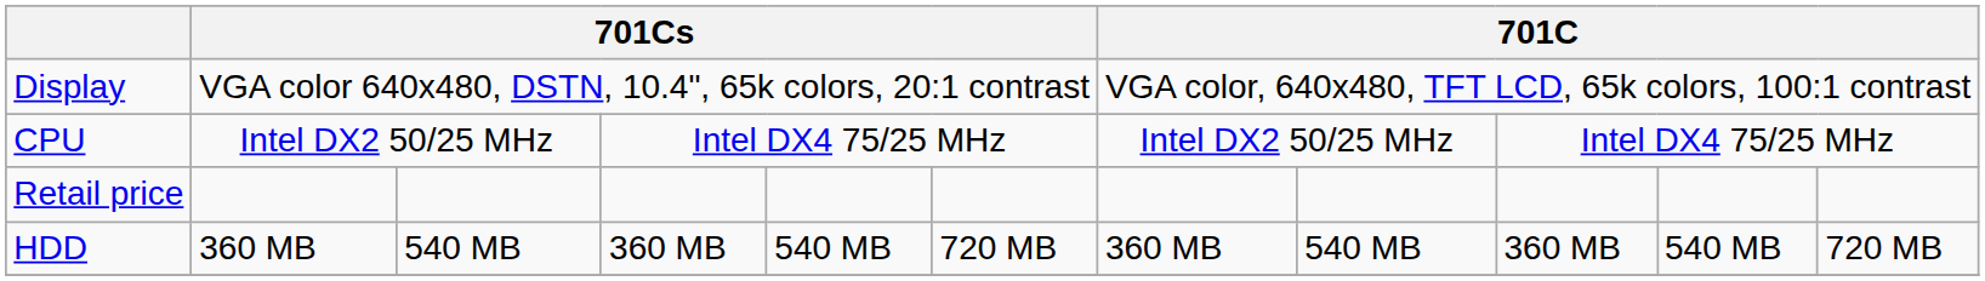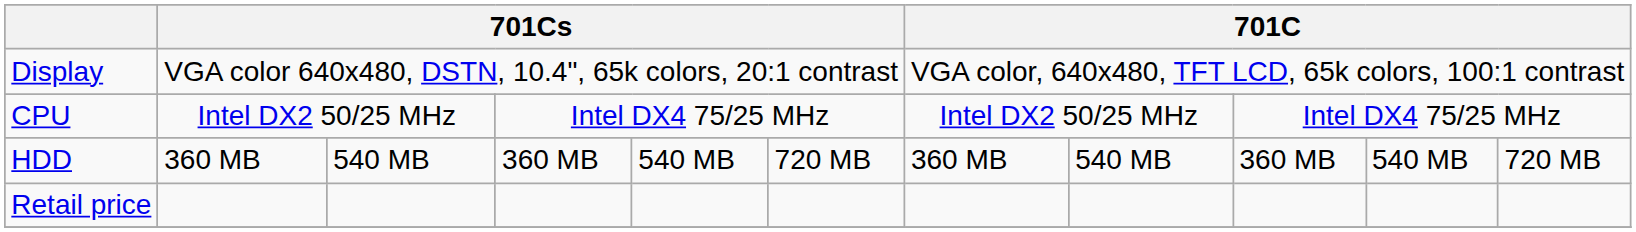 <table class="wikitable">
 <tr>
 <th></th>
 <th colspan="5" align="center">701Cs</th>
 <th colspan="5" align="center">701C</th>
 </tr>
 <tr>
 <td><a href='#'>Display</a></td>
 <td colspan="5" align="center ">VGA color 640x480, <a href='#'>DSTN</a>, 10.4", 65k colors, 20:1 contrast</td>
 <td colspan="5" align="center ">VGA color, 640x480, <a href='#'>TFT LCD</a>, 65k colors, 100:1 contrast</td>
 </tr>
 <tr>
 <td><a href='#'>CPU</a></td>
 <td colspan="2" align="center"><a href='#'>Intel DX2</a> 50/25 MHz</td>
 <td colspan="3" align="center"><a href='#'>Intel DX4</a> 75/25 MHz</td>
 <td colspan="2" align="center"><a href='#'>Intel DX2</a> 50/25 MHz</td>
 <td colspan="3" align="center"><a href='#'>Intel DX4</a> 75/25 MHz</td>
 </tr>
 <tr>
+<td><a href='#'>HDD</a></td>
+<td>360 MB</td>
+<td>540 MB</td>
+<td>360 MB</td>
+<td>540 MB</td>
+<td>720 MB</td>
+<td>360 MB</td>
+<td>540 MB</td>
+<td>360 MB</td>
+<td>540 MB</td>
+<td>720 MB</td>
+</tr>
+<tr>
 <td><a href='#'>Retail price</a></td>
 <td></td>
 <td></td>
 <td></td>
 <td></td>
 <td></td>
 <td></td>
 <td></td>
 <td></td>
 <td></td>
 <td></td>
 </tr>
 <tr>
-<td><a href='#'>HDD</a></td>
-<td>360 MB</td>
-<td>540 MB</td>
-<td>360 MB</td>
-<td>540 MB</td>
-<td>720 MB</td>
-<td>360 MB</td>
-<td>540 MB</td>
-<td>360 MB</td>
-<td>540 MB</td>
-<td>720 MB</td>
-</tr>
-<tr>
 </tr>
 </table>
